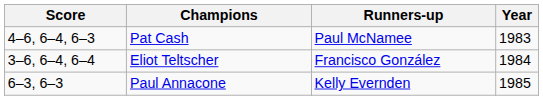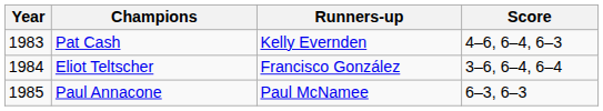 <table class="wikitable">
 <tr>
-<th style="width:130px">Score</th>
+<th style="width:40px">Year</th>
 <th style="width:200px">Champions</th>
 <th style="width:200px">Runners-up</th>
-<th style="width:40px">Year</th>
+<th style="width:130px">Score</th>
 </tr>
 <tr>
+<td>1983</td>
+<td> <a href='#'>Pat Cash</a></td>
+<td>  <a href='#'>Kelly Evernden</a></td>
 <td>4–6, 6–4, 6–3</td>
-<td> <a href='#'>Pat Cash</a></td>
-<td>  <a href='#'>Paul McNamee</a></td>
-<td>1983</td>
 </tr>
 <tr>
-<td>3–6, 6–4, 6–4</td>
+<td>1984</td>
 <td> <a href='#'>Eliot Teltscher</a></td>
 <td>  <a href='#'>Francisco González</a></td>
-<td>1984</td>
+<td>3–6, 6–4, 6–4</td>
 </tr>
 <tr>
+<td>1985</td>
+<td> <a href='#'>Paul Annacone</a></td>
+<td>  <a href='#'>Paul McNamee</a></td>
 <td>6–3, 6–3</td>
-<td> <a href='#'>Paul Annacone</a></td>
-<td>  <a href='#'>Kelly Evernden</a></td>
-<td>1985</td>
 </tr>
 </table>
